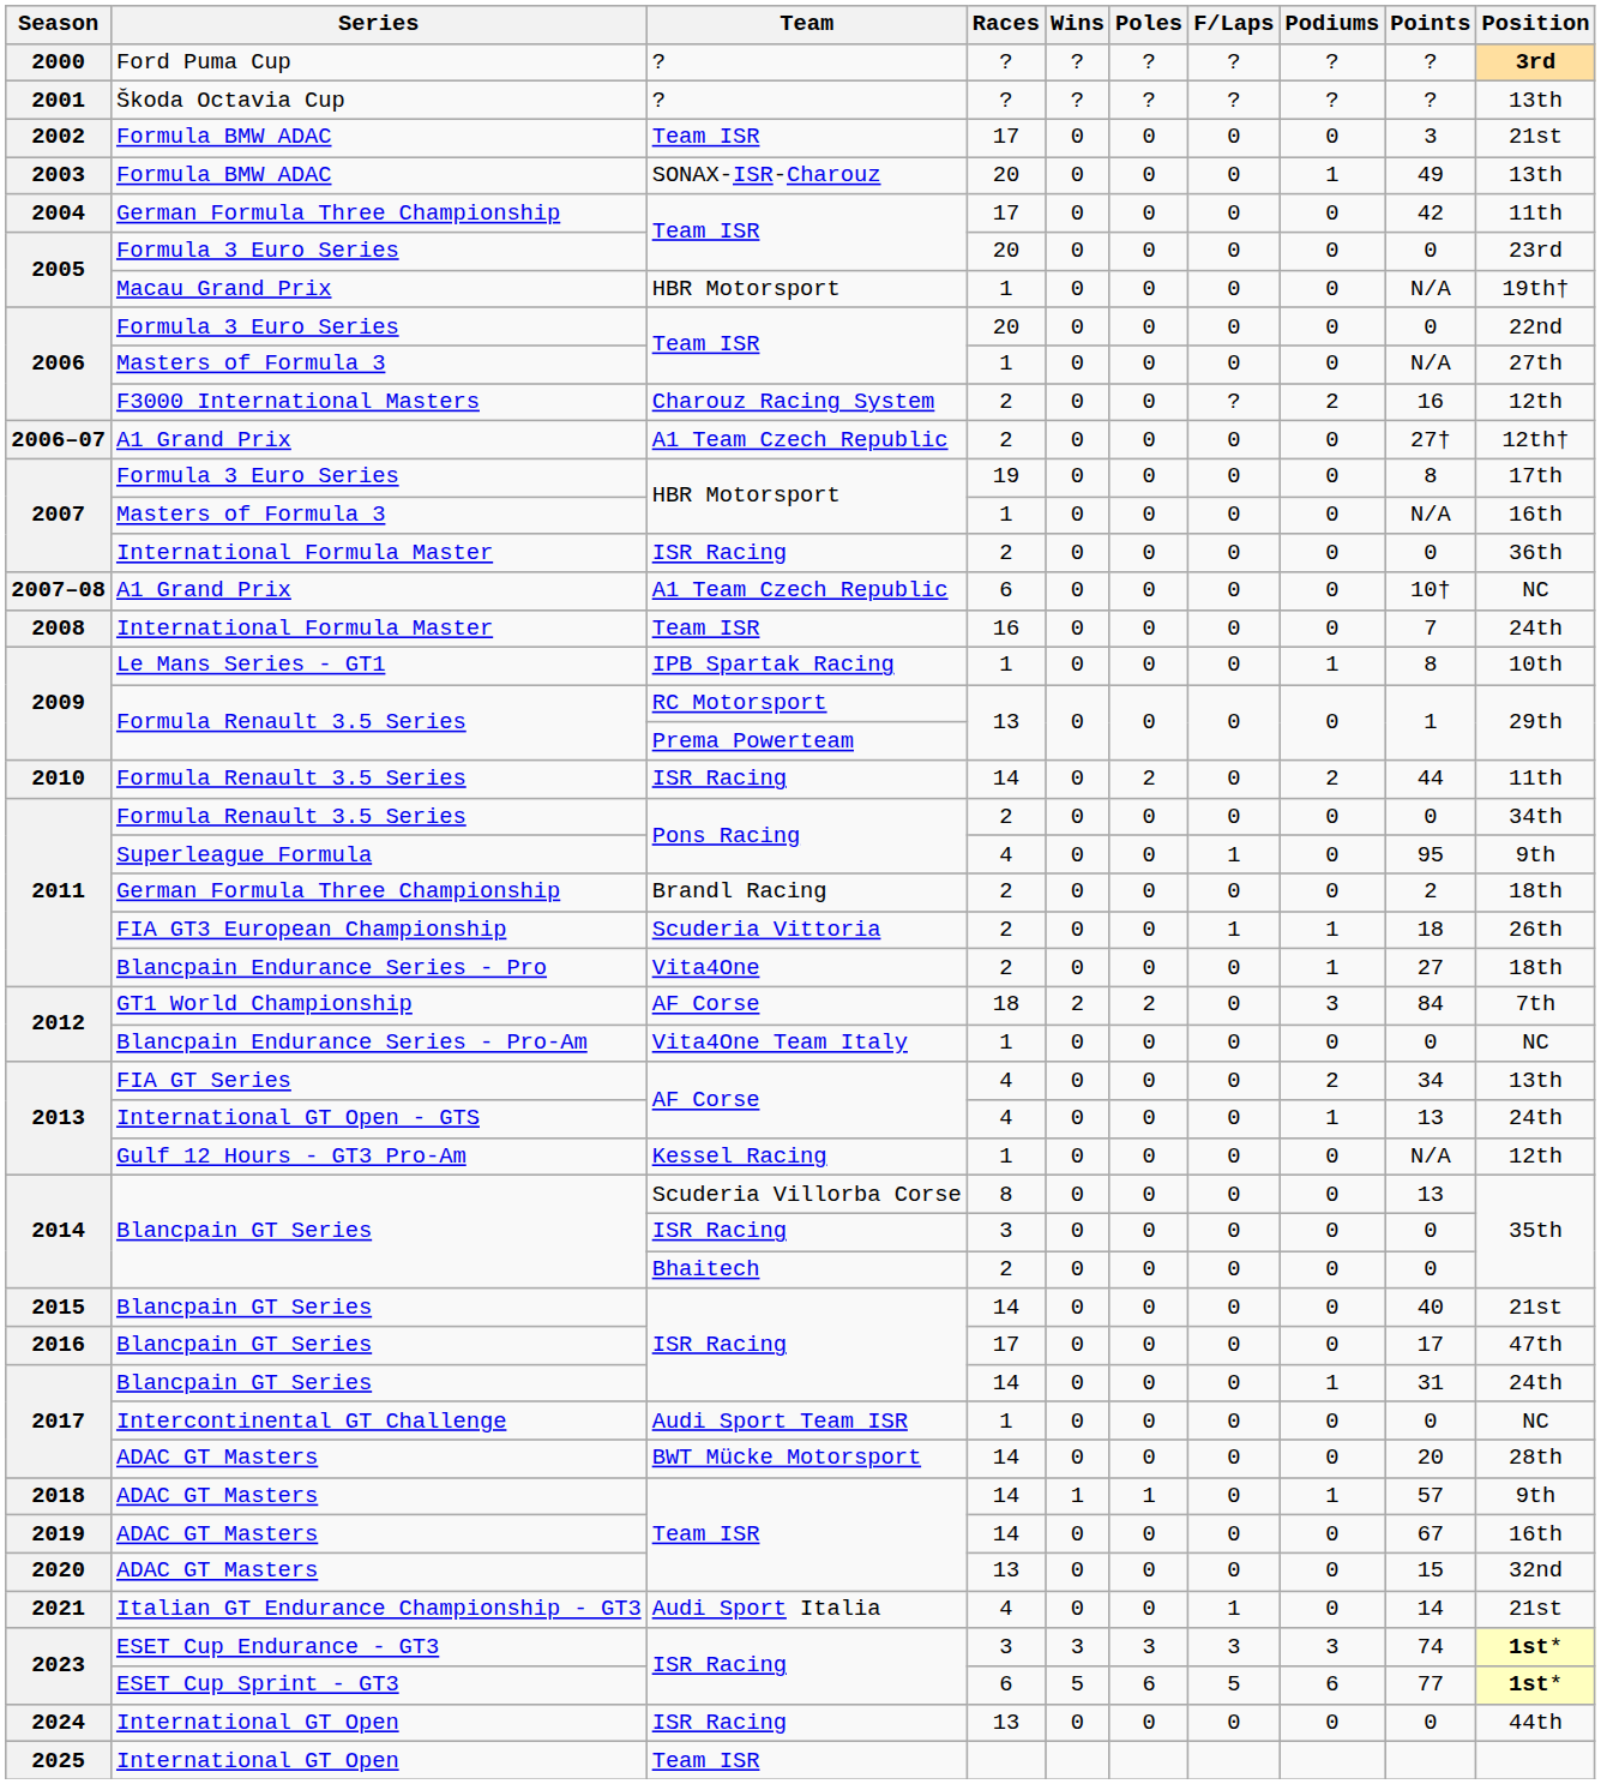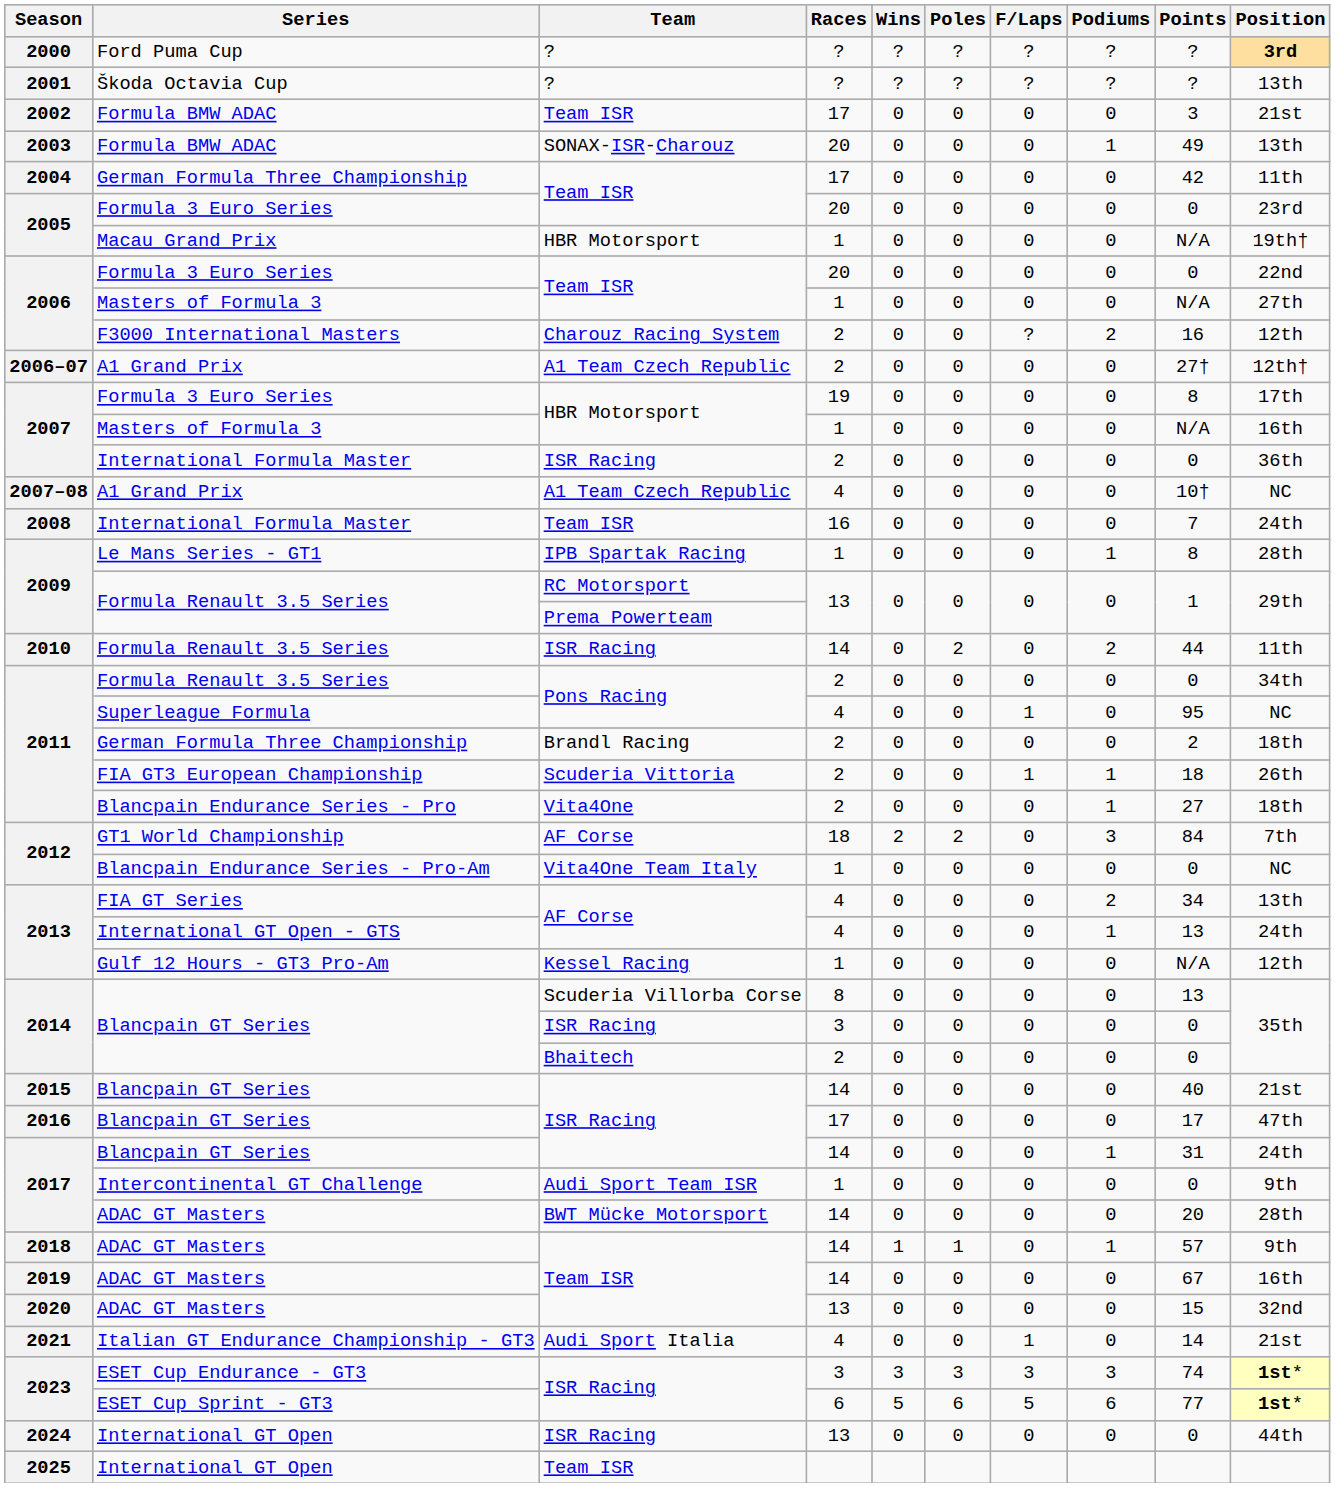 <table class="wikitable" style="font-size: 90%; text-align:center">
 <tr>
 <th>Season</th>
 <th>Series</th>
 <th>Team</th>
 <th>Races</th>
 <th>Wins</th>
 <th>Poles</th>
 <th>F/Laps</th>
 <th>Podiums</th>
 <th>Points</th>
 <th>Position</th>
 </tr>
 <tr>
 <th>2000</th>
 <td align=left>Ford Puma Cup</td>
 <td align=left>?</td>
 <td>?</td>
 <td>?</td>
 <td>?</td>
 <td>?</td>
 <td>?</td>
 <td>?</td>
 <td style="background:#FFDF9F;"><strong>3rd</strong></td>
 </tr>
 <tr>
 <th>2001</th>
 <td align=left>Škoda Octavia Cup</td>
 <td align=left>?</td>
 <td>?</td>
 <td>?</td>
 <td>?</td>
 <td>?</td>
 <td>?</td>
 <td>?</td>
 <td>13th</td>
 </tr>
 <tr>
 <th>2002</th>
 <td align=left><a href='#'>Formula BMW ADAC</a></td>
 <td align=left><a href='#'>Team ISR</a></td>
 <td>17</td>
 <td>0</td>
 <td>0</td>
 <td>0</td>
 <td>0</td>
 <td>3</td>
 <td>21st</td>
 </tr>
 <tr>
 <th>2003</th>
 <td align=left><a href='#'>Formula BMW ADAC</a></td>
 <td align=left>SONAX-<a href='#'>ISR</a>-<a href='#'>Charouz</a></td>
 <td>20</td>
 <td>0</td>
 <td>0</td>
 <td>0</td>
 <td>1</td>
 <td>49</td>
 <td>13th</td>
 </tr>
 <tr>
 <th>2004</th>
 <td align=left><a href='#'>German Formula Three Championship</a></td>
 <td rowspan="2" align="left"><a href='#'>Team ISR</a></td>
 <td>17</td>
 <td>0</td>
 <td>0</td>
 <td>0</td>
 <td>0</td>
 <td>42</td>
 <td>11th</td>
 </tr>
 <tr>
 <th rowspan=2>2005</th>
 <td align=left><a href='#'>Formula 3 Euro Series</a></td>
 <td>20</td>
 <td>0</td>
 <td>0</td>
 <td>0</td>
 <td>0</td>
 <td>0</td>
 <td>23rd</td>
 </tr>
 <tr>
 <td align=left><a href='#'>Macau Grand Prix</a></td>
 <td align=left>HBR Motorsport</td>
 <td>1</td>
 <td>0</td>
 <td>0</td>
 <td>0</td>
 <td>0</td>
 <td>N/A</td>
 <td>19th†</td>
 </tr>
 <tr>
 <th rowspan=3>2006</th>
 <td align=left><a href='#'>Formula 3 Euro Series</a></td>
 <td align=left rowspan=2><a href='#'>Team ISR</a></td>
 <td>20</td>
 <td>0</td>
 <td>0</td>
 <td>0</td>
 <td>0</td>
 <td>0</td>
 <td>22nd</td>
 </tr>
 <tr>
 <td align=left><a href='#'>Masters of Formula 3</a></td>
 <td>1</td>
 <td>0</td>
 <td>0</td>
 <td>0</td>
 <td>0</td>
 <td>N/A</td>
 <td>27th</td>
 </tr>
 <tr>
 <td align=left><a href='#'>F3000 International Masters</a></td>
 <td align=left><a href='#'>Charouz Racing System</a></td>
 <td>2</td>
 <td>0</td>
 <td>0</td>
 <td>?</td>
 <td>2</td>
 <td>16</td>
 <td>12th</td>
 </tr>
 <tr>
 <th>2006–07</th>
 <td align=left><a href='#'>A1 Grand Prix</a></td>
 <td align=left><a href='#'>A1 Team Czech Republic</a></td>
 <td>2</td>
 <td>0</td>
 <td>0</td>
 <td>0</td>
 <td>0</td>
 <td>27†</td>
 <td>12th†</td>
 </tr>
 <tr>
 <th rowspan=3>2007</th>
 <td align=left><a href='#'>Formula 3 Euro Series</a></td>
 <td align=left rowspan=2>HBR Motorsport</td>
 <td>19</td>
 <td>0</td>
 <td>0</td>
 <td>0</td>
 <td>0</td>
 <td>8</td>
 <td>17th</td>
 </tr>
 <tr>
 <td align=left><a href='#'>Masters of Formula 3</a></td>
 <td>1</td>
 <td>0</td>
 <td>0</td>
 <td>0</td>
 <td>0</td>
 <td>N/A</td>
 <td>16th</td>
 </tr>
 <tr>
 <td align=left><a href='#'>International Formula Master</a></td>
 <td align=left><a href='#'>ISR Racing</a></td>
 <td>2</td>
 <td>0</td>
 <td>0</td>
 <td>0</td>
 <td>0</td>
 <td>0</td>
 <td>36th</td>
 </tr>
 <tr>
 <th>2007–08</th>
 <td align=left><a href='#'>A1 Grand Prix</a></td>
 <td align=left><a href='#'>A1 Team Czech Republic</a></td>
-<td>6</td>
+<td>4</td>
 <td>0</td>
 <td>0</td>
 <td>0</td>
 <td>0</td>
 <td>10†</td>
 <td>NC</td>
 </tr>
 <tr>
 <th>2008</th>
 <td align=left><a href='#'>International Formula Master</a></td>
 <td align=left><a href='#'>Team ISR</a></td>
 <td>16</td>
 <td>0</td>
 <td>0</td>
 <td>0</td>
 <td>0</td>
 <td>7</td>
 <td>24th</td>
 </tr>
 <tr>
 <th rowspan=3>2009</th>
 <td align=left><a href='#'>Le Mans Series - GT1</a></td>
 <td align=left><a href='#'>IPB Spartak Racing</a></td>
 <td>1</td>
 <td>0</td>
 <td>0</td>
 <td>0</td>
 <td>1</td>
 <td>8</td>
-<td>10th</td>
+<td>28th</td>
 </tr>
 <tr>
 <td rowspan=2 align=left><a href='#'>Formula Renault 3.5 Series</a></td>
 <td align=left><a href='#'>RC Motorsport</a></td>
 <td rowspan=2>13</td>
 <td rowspan=2>0</td>
 <td rowspan=2>0</td>
 <td rowspan=2>0</td>
 <td rowspan=2>0</td>
 <td rowspan=2>1</td>
 <td rowspan=2>29th</td>
 </tr>
 <tr>
 <td align=left><a href='#'>Prema Powerteam</a></td>
 </tr>
 <tr>
 <th>2010</th>
 <td align=left><a href='#'>Formula Renault 3.5 Series</a></td>
 <td align=left><a href='#'>ISR Racing</a></td>
 <td>14</td>
 <td>0</td>
 <td>2</td>
 <td>0</td>
 <td>2</td>
 <td>44</td>
 <td>11th</td>
 </tr>
 <tr>
 <th rowspan="5">2011</th>
 <td align=left><a href='#'>Formula Renault 3.5 Series</a></td>
 <td rowspan="2" align="left"><a href='#'>Pons Racing</a></td>
 <td>2</td>
 <td>0</td>
 <td>0</td>
 <td>0</td>
 <td>0</td>
 <td>0</td>
 <td>34th</td>
 </tr>
 <tr>
 <td align=left><a href='#'>Superleague Formula</a></td>
 <td>4</td>
 <td>0</td>
 <td>0</td>
 <td>1</td>
 <td>0</td>
 <td>95</td>
-<td>9th</td>
+<td>NC</td>
 </tr>
 <tr>
 <td align=left><a href='#'>German Formula Three Championship</a></td>
 <td align=left>Brandl Racing</td>
 <td>2</td>
 <td>0</td>
 <td>0</td>
 <td>0</td>
 <td>0</td>
 <td>2</td>
 <td>18th</td>
 </tr>
 <tr>
 <td align=left><a href='#'>FIA GT3 European Championship</a></td>
 <td align=left><a href='#'>Scuderia Vittoria</a></td>
 <td>2</td>
 <td>0</td>
 <td>0</td>
 <td>1</td>
 <td>1</td>
 <td>18</td>
 <td>26th</td>
 </tr>
 <tr>
 <td align=left><a href='#'>Blancpain Endurance Series - Pro</a></td>
 <td align=left><a href='#'>Vita4One</a></td>
 <td>2</td>
 <td>0</td>
 <td>0</td>
 <td>0</td>
 <td>1</td>
 <td>27</td>
 <td>18th</td>
 </tr>
 <tr>
 <th rowspan="2">2012</th>
 <td align="left"><a href='#'>GT1 World Championship</a></td>
 <td align="left"><a href='#'>AF Corse</a></td>
 <td>18</td>
 <td>2</td>
 <td>2</td>
 <td>0</td>
 <td>3</td>
 <td>84</td>
 <td>7th</td>
 </tr>
 <tr>
 <td align=left><a href='#'>Blancpain Endurance Series - Pro-Am</a></td>
 <td align=left><a href='#'>Vita4One Team Italy</a></td>
 <td>1</td>
 <td>0</td>
 <td>0</td>
 <td>0</td>
 <td>0</td>
 <td>0</td>
 <td>NC</td>
 </tr>
 <tr>
 <th rowspan="3">2013</th>
 <td align="left"><a href='#'>FIA GT Series</a></td>
 <td rowspan="2" align="left"><a href='#'>AF Corse</a></td>
 <td>4</td>
 <td>0</td>
 <td>0</td>
 <td>0</td>
 <td>2</td>
 <td>34</td>
 <td>13th</td>
 </tr>
 <tr>
 <td align=left><a href='#'>International GT Open - GTS</a></td>
 <td>4</td>
 <td>0</td>
 <td>0</td>
 <td>0</td>
 <td>1</td>
 <td>13</td>
 <td>24th</td>
 </tr>
 <tr>
 <td align=left><a href='#'>Gulf 12 Hours - GT3 Pro-Am</a></td>
 <td align=left><a href='#'>Kessel Racing</a></td>
 <td>1</td>
 <td>0</td>
 <td>0</td>
 <td>0</td>
 <td>0</td>
 <td>N/A</td>
 <td>12th</td>
 </tr>
 <tr>
 <th rowspan="3">2014</th>
 <td align=left rowspan=3><a href='#'>Blancpain GT Series</a></td>
 <td align=left>Scuderia Villorba Corse</td>
 <td>8</td>
 <td>0</td>
 <td>0</td>
 <td>0</td>
 <td>0</td>
 <td>13</td>
 <td rowspan="3">35th</td>
 </tr>
 <tr>
 <td align=left><a href='#'>ISR Racing</a></td>
 <td>3</td>
 <td>0</td>
 <td>0</td>
 <td>0</td>
 <td>0</td>
 <td>0</td>
 </tr>
 <tr>
 <td align=left><a href='#'>Bhaitech</a></td>
 <td>2</td>
 <td>0</td>
 <td>0</td>
 <td>0</td>
 <td>0</td>
 <td>0</td>
 </tr>
 <tr>
 <th>2015</th>
 <td align=left><a href='#'>Blancpain GT Series</a></td>
 <td align=left rowspan=3><a href='#'>ISR Racing</a></td>
 <td>14</td>
 <td>0</td>
 <td>0</td>
 <td>0</td>
 <td>0</td>
 <td>40</td>
 <td>21st</td>
 </tr>
 <tr>
 <th>2016</th>
 <td align=left><a href='#'>Blancpain GT Series</a></td>
 <td>17</td>
 <td>0</td>
 <td>0</td>
 <td>0</td>
 <td>0</td>
 <td>17</td>
 <td>47th</td>
 </tr>
 <tr>
 <th rowspan="3">2017</th>
 <td align=left><a href='#'>Blancpain GT Series</a></td>
 <td>14</td>
 <td>0</td>
 <td>0</td>
 <td>0</td>
 <td>1</td>
 <td>31</td>
 <td>24th</td>
 </tr>
 <tr>
 <td align=left><a href='#'>Intercontinental GT Challenge</a></td>
 <td align=left><a href='#'>Audi Sport Team ISR</a></td>
 <td>1</td>
 <td>0</td>
 <td>0</td>
 <td>0</td>
 <td>0</td>
 <td>0</td>
-<td>NC</td>
+<td>9th</td>
 </tr>
 <tr>
 <td align=left><a href='#'>ADAC GT Masters</a></td>
 <td align=left><a href='#'>BWT Mücke Motorsport</a></td>
 <td>14</td>
 <td>0</td>
 <td>0</td>
 <td>0</td>
 <td>0</td>
 <td>20</td>
 <td>28th</td>
 </tr>
 <tr>
 <th>2018</th>
 <td align=left><a href='#'>ADAC GT Masters</a></td>
 <td align=left rowspan=3><a href='#'>Team ISR</a></td>
 <td>14</td>
 <td>1</td>
 <td>1</td>
 <td>0</td>
 <td>1</td>
 <td>57</td>
 <td>9th</td>
 </tr>
 <tr>
 <th>2019</th>
 <td align=left><a href='#'>ADAC GT Masters</a></td>
 <td>14</td>
 <td>0</td>
 <td>0</td>
 <td>0</td>
 <td>0</td>
 <td>67</td>
 <td>16th</td>
 </tr>
 <tr>
 <th>2020</th>
 <td align=left><a href='#'>ADAC GT Masters</a></td>
 <td>13</td>
 <td>0</td>
 <td>0</td>
 <td>0</td>
 <td>0</td>
 <td>15</td>
 <td>32nd</td>
 </tr>
 <tr>
 <th>2021</th>
 <td align=left><a href='#'>Italian GT Endurance Championship - GT3</a></td>
 <td align=left><a href='#'>Audi Sport</a> Italia</td>
 <td>4</td>
 <td>0</td>
 <td>0</td>
 <td>1</td>
 <td>0</td>
 <td>14</td>
 <td>21st</td>
 </tr>
 <tr>
 <th rowspan="2">2023</th>
 <td align="left"><a href='#'>ESET Cup Endurance - GT3</a></td>
 <td rowspan="2" align="left"><a href='#'>ISR Racing</a></td>
 <td>3</td>
 <td>3</td>
 <td>3</td>
 <td>3</td>
 <td>3</td>
 <td>74</td>
 <td style="background:#FFFFBF;"><strong>1st</strong>*</td>
 </tr>
 <tr>
 <td align="left"><a href='#'>ESET Cup Sprint - GT3</a></td>
 <td>6</td>
 <td>5</td>
 <td>6</td>
 <td>5</td>
 <td>6</td>
 <td>77</td>
 <td style="background:#FFFFBF;"><strong>1st</strong>*</td>
 </tr>
 <tr>
 <th>2024</th>
 <td align=left><a href='#'>International GT Open</a></td>
 <td align=left><a href='#'>ISR Racing</a></td>
 <td>13</td>
 <td>0</td>
 <td>0</td>
 <td>0</td>
 <td>0</td>
 <td>0</td>
 <td>44th</td>
 </tr>
 <tr>
 <th>2025</th>
 <td align=left><a href='#'>International GT Open</a></td>
 <td align=left><a href='#'>Team ISR</a></td>
 <td></td>
 <td></td>
 <td></td>
 <td></td>
 <td></td>
 <td></td>
 <td></td>
 </tr>
 </table>
